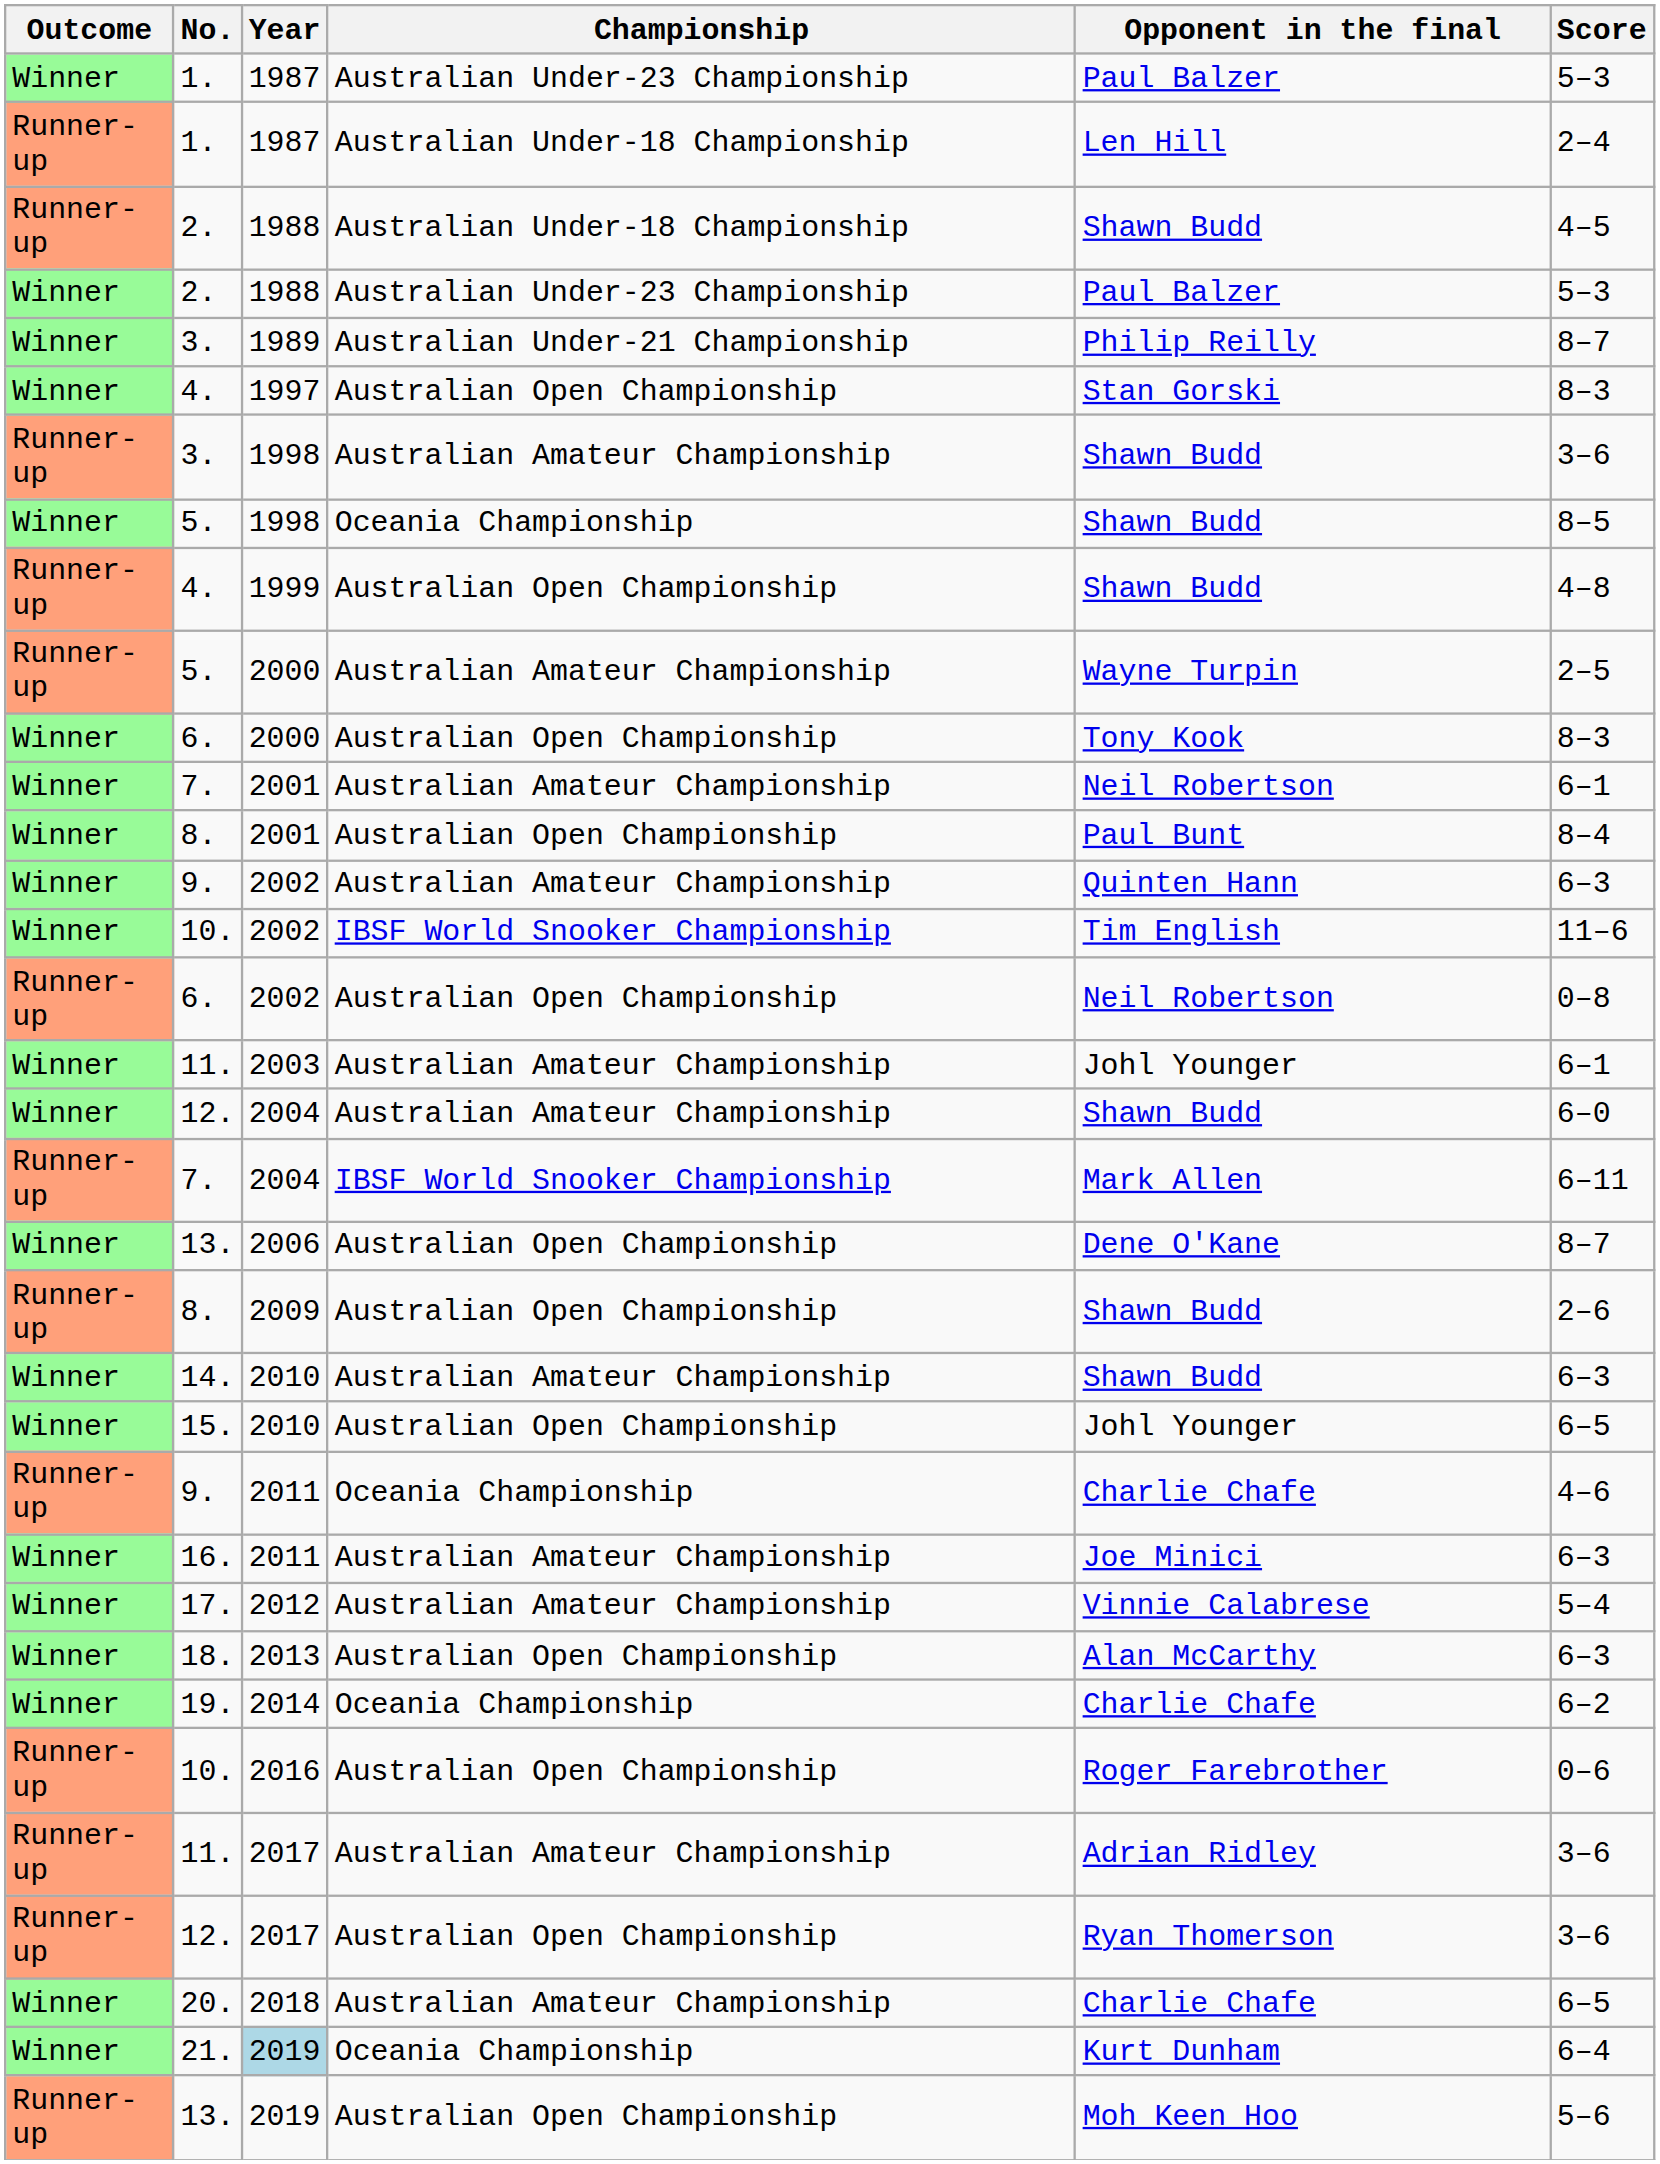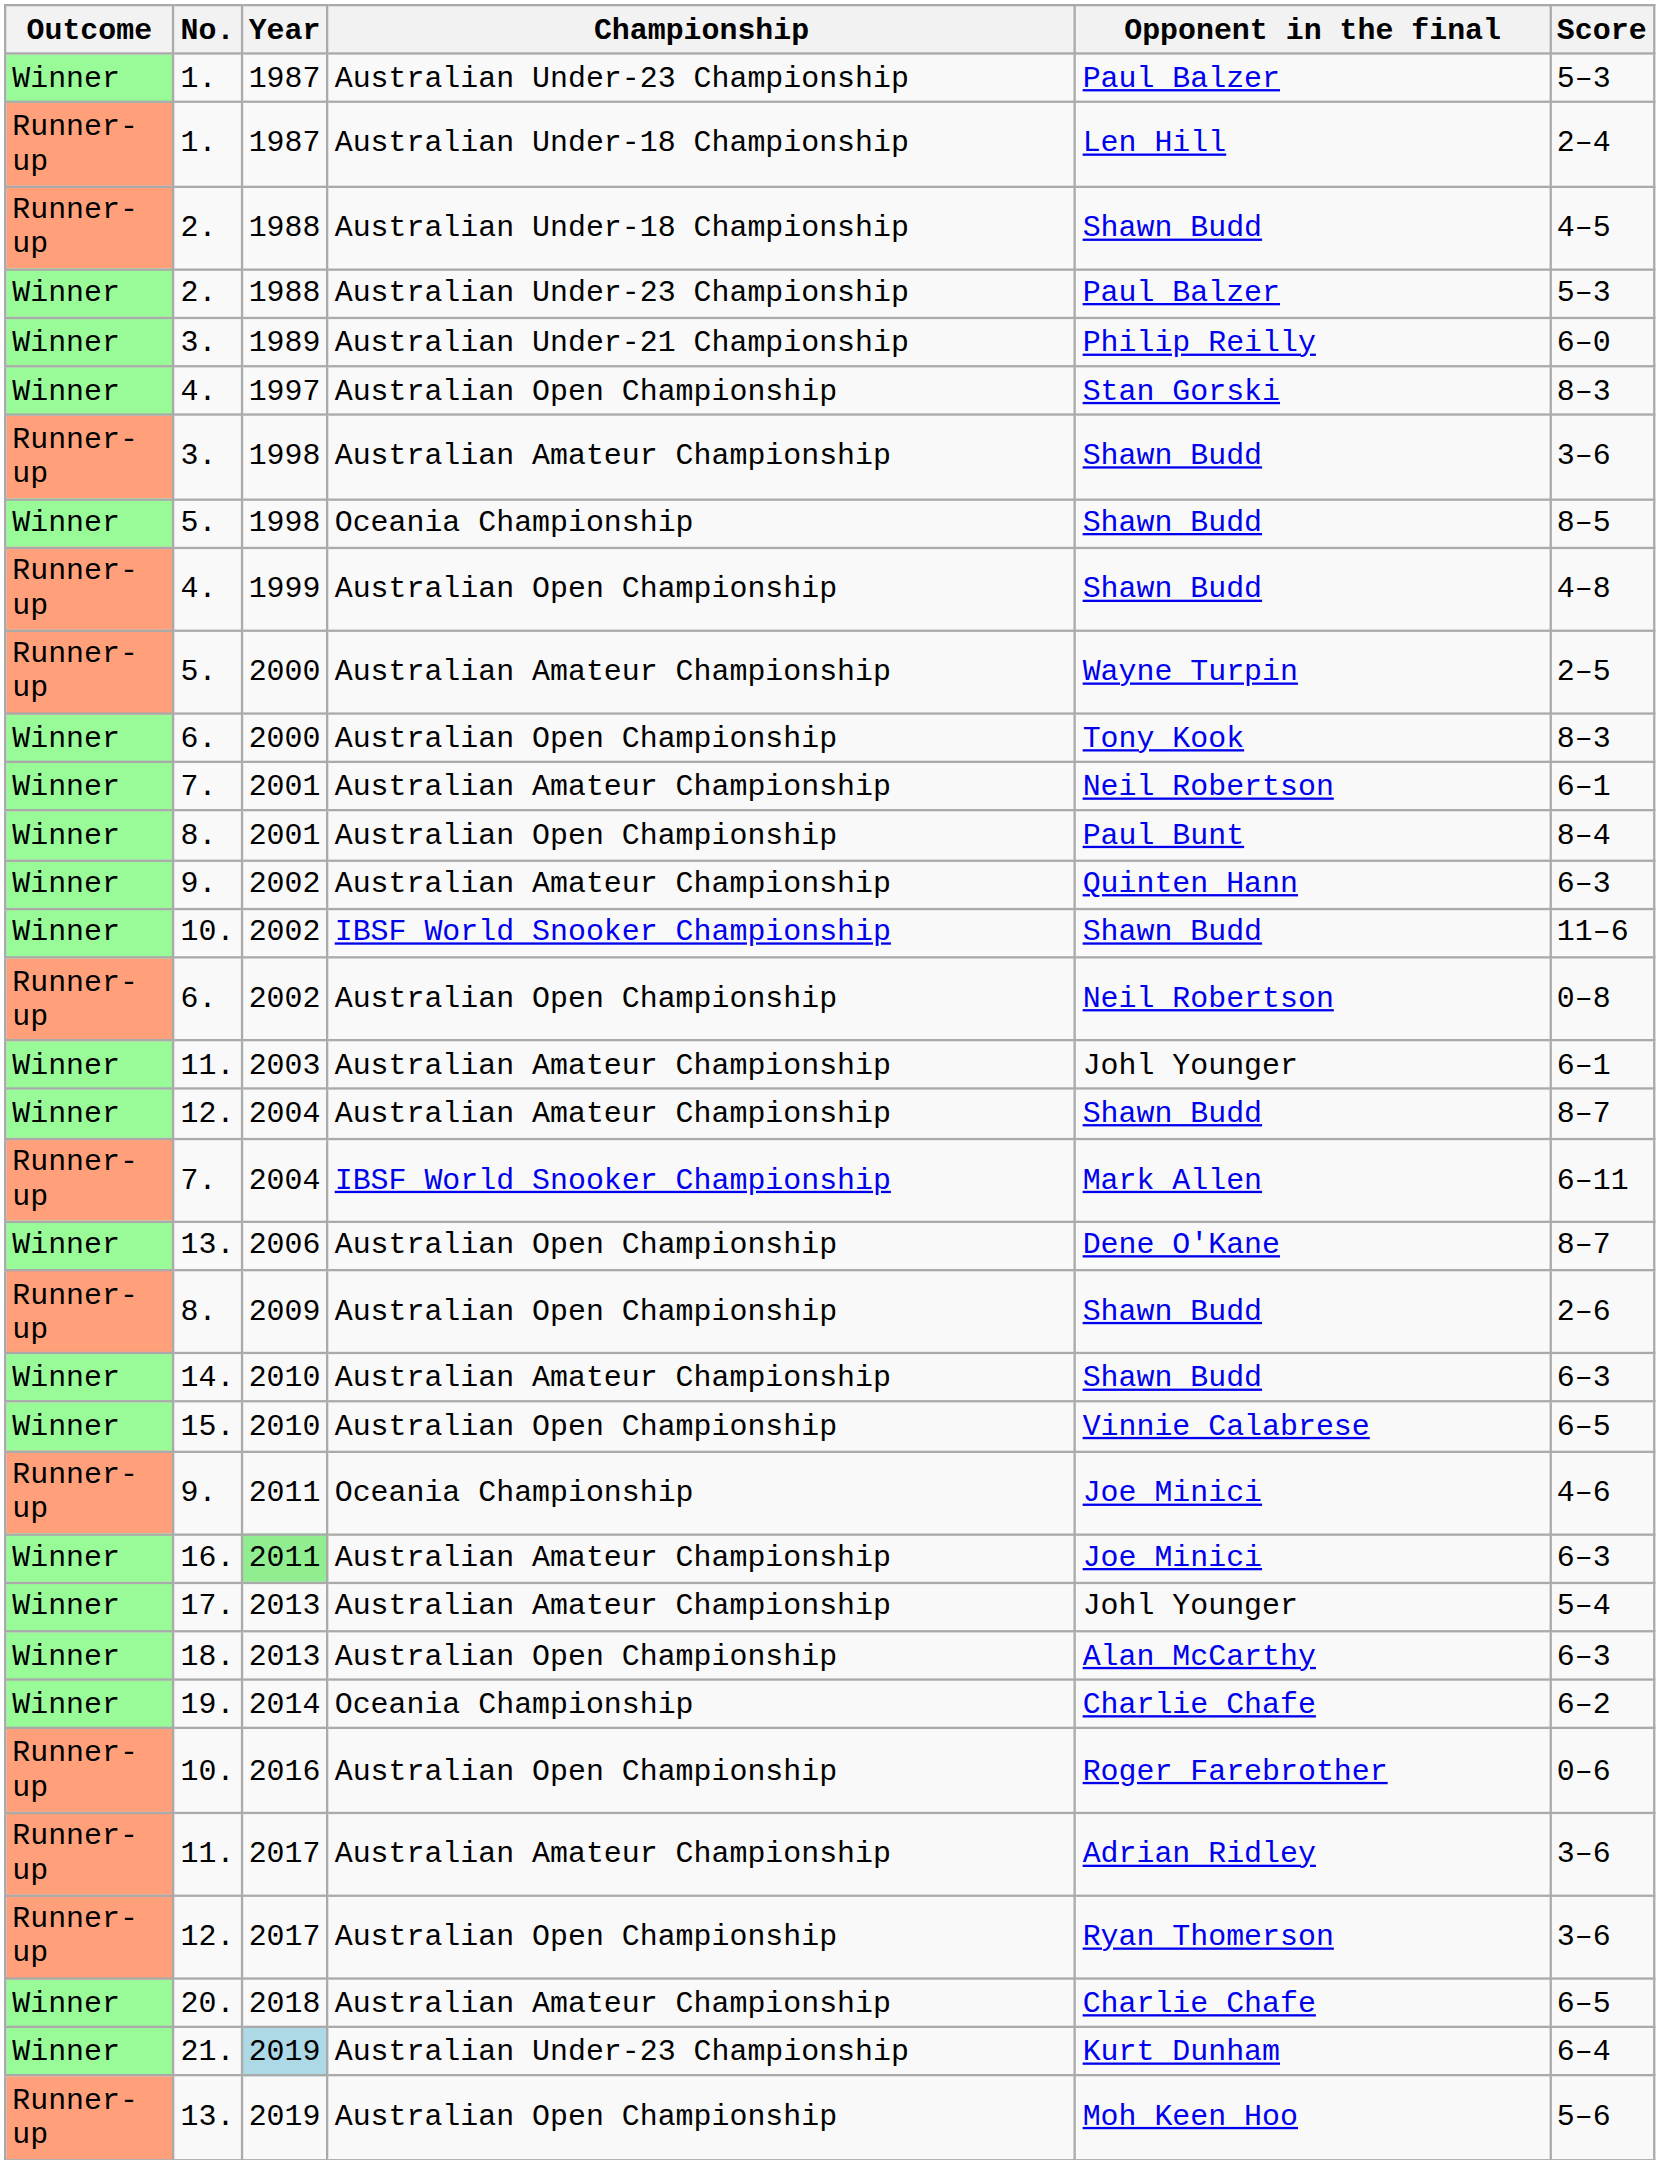 <table class="sortable wikitable">
 <tr>
 <th width="67">Outcome</th>
 <th width="20">No.</th>
 <th width="30">Year</th>
 <th width="319">Championship</th>
 <th width="200">Opponent in the final</th>
 <th width="30">Score</th>
 </tr>
 <tr>
 <td style="background:#98fb98;">Winner</td>
 <td>1.</td>
 <td>1987</td>
 <td>Australian Under-23 Championship</td>
 <td> <a href='#'>Paul Balzer</a></td>
 <td>5–3</td>
 </tr>
 <tr>
 <td style="background:#ffa07a;">Runner-up</td>
 <td>1.</td>
 <td>1987</td>
 <td>Australian Under-18 Championship</td>
 <td> <a href='#'>Len Hill</a></td>
 <td>2–4</td>
 </tr>
 <tr>
 <td style="background:#ffa07a;">Runner-up</td>
 <td>2.</td>
 <td>1988</td>
 <td>Australian Under-18 Championship</td>
 <td> <a href='#'>Shawn Budd</a></td>
 <td>4–5</td>
 </tr>
 <tr>
 <td style="background:#98fb98;">Winner</td>
 <td>2.</td>
 <td>1988</td>
 <td>Australian Under-23 Championship</td>
 <td> <a href='#'>Paul Balzer</a></td>
 <td>5–3</td>
 </tr>
 <tr>
 <td style="background:#98fb98;">Winner</td>
 <td>3.</td>
 <td>1989</td>
 <td>Australian Under-21 Championship</td>
 <td> <a href='#'>Philip Reilly</a></td>
-<td>8–7</td>
+<td>6–0</td>
 </tr>
 <tr>
 <td style="background:#98fb98;">Winner</td>
 <td>4.</td>
 <td>1997</td>
 <td>Australian Open Championship</td>
 <td> <a href='#'>Stan Gorski</a></td>
 <td>8–3</td>
 </tr>
 <tr>
 <td style="background:#ffa07a;">Runner-up</td>
 <td>3.</td>
 <td>1998</td>
 <td>Australian Amateur Championship</td>
 <td> <a href='#'>Shawn Budd</a></td>
 <td>3–6</td>
 </tr>
 <tr>
 <td style="background:#98fb98;">Winner</td>
 <td>5.</td>
 <td>1998</td>
 <td>Oceania Championship</td>
 <td> <a href='#'>Shawn Budd</a></td>
 <td>8–5</td>
 </tr>
 <tr>
 <td style="background:#ffa07a;">Runner-up</td>
 <td>4.</td>
 <td>1999</td>
 <td>Australian Open Championship</td>
 <td> <a href='#'>Shawn Budd</a></td>
 <td>4–8</td>
 </tr>
 <tr>
 <td style="background:#ffa07a;">Runner-up</td>
 <td>5.</td>
 <td>2000</td>
 <td>Australian Amateur Championship</td>
 <td> <a href='#'>Wayne Turpin</a></td>
 <td>2–5</td>
 </tr>
 <tr>
 <td style="background:#98fb98;">Winner</td>
 <td>6.</td>
 <td>2000</td>
 <td>Australian Open Championship</td>
 <td> <a href='#'>Tony Kook</a></td>
 <td>8–3</td>
 </tr>
 <tr>
 <td style="background:#98fb98;">Winner</td>
 <td>7.</td>
 <td>2001</td>
 <td>Australian Amateur Championship</td>
 <td> <a href='#'>Neil Robertson</a></td>
 <td>6–1</td>
 </tr>
 <tr>
 <td style="background:#98fb98;">Winner</td>
 <td>8.</td>
 <td>2001</td>
 <td>Australian Open Championship</td>
 <td> <a href='#'>Paul Bunt</a></td>
 <td>8–4</td>
 </tr>
 <tr>
 <td style="background:#98fb98;">Winner</td>
 <td>9.</td>
 <td>2002</td>
 <td>Australian Amateur Championship</td>
 <td> <a href='#'>Quinten Hann</a></td>
 <td>6–3</td>
 </tr>
 <tr>
 <td style="background:#98fb98;">Winner</td>
 <td>10.</td>
 <td>2002</td>
 <td><a href='#'>IBSF World Snooker Championship</a></td>
-<td> <a href='#'>Tim English</a></td>
+<td> <a href='#'>Shawn Budd</a></td>
 <td>11–6</td>
 </tr>
 <tr>
 <td style="background:#ffa07a;">Runner-up</td>
 <td>6.</td>
 <td>2002</td>
 <td>Australian Open Championship</td>
 <td> <a href='#'>Neil Robertson</a></td>
 <td>0–8</td>
 </tr>
 <tr>
 <td style="background:#98fb98;">Winner</td>
 <td>11.</td>
 <td>2003</td>
 <td>Australian Amateur Championship</td>
 <td> Johl Younger</td>
 <td>6–1</td>
 </tr>
 <tr>
 <td style="background:#98fb98;">Winner</td>
 <td>12.</td>
 <td>2004</td>
 <td>Australian Amateur Championship</td>
 <td> <a href='#'>Shawn Budd</a></td>
-<td>6–0</td>
+<td>8–7</td>
 </tr>
 <tr>
 <td style="background:#ffa07a;">Runner-up</td>
 <td>7.</td>
 <td>2004</td>
 <td><a href='#'>IBSF World Snooker Championship</a></td>
 <td> <a href='#'>Mark Allen</a></td>
 <td>6–11</td>
 </tr>
 <tr>
 <td style="background:#98fb98;">Winner</td>
 <td>13.</td>
 <td>2006</td>
 <td>Australian Open Championship</td>
 <td> <a href='#'>Dene O'Kane</a></td>
 <td>8–7</td>
 </tr>
 <tr>
 <td style="background:#ffa07a;">Runner-up</td>
 <td>8.</td>
 <td>2009</td>
 <td>Australian Open Championship</td>
 <td> <a href='#'>Shawn Budd</a></td>
 <td>2–6</td>
 </tr>
 <tr>
 <td style="background:#98fb98;">Winner</td>
 <td>14.</td>
 <td>2010</td>
 <td>Australian Amateur Championship</td>
 <td> <a href='#'>Shawn Budd</a></td>
 <td>6–3</td>
 </tr>
 <tr>
 <td style="background:#98fb98;">Winner</td>
 <td>15.</td>
 <td>2010</td>
 <td>Australian Open Championship</td>
-<td> Johl Younger</td>
+<td> <a href='#'>Vinnie Calabrese</a></td>
 <td>6–5</td>
 </tr>
 <tr>
 <td style="background:#ffa07a;">Runner-up</td>
 <td>9.</td>
 <td>2011</td>
 <td>Oceania Championship</td>
-<td> <a href='#'>Charlie Chafe</a></td>
+<td> <a href='#'>Joe Minici</a></td>
 <td>4–6</td>
 </tr>
 <tr>
 <td style="background:#98fb98;">Winner</td>
 <td>16.</td>
-<td>2011</td>
+<td style="background: lightgreen;">2011</td>
 <td>Australian Amateur Championship</td>
 <td> <a href='#'>Joe Minici</a></td>
 <td>6–3</td>
 </tr>
 <tr>
 <td style="background:#98fb98;">Winner</td>
 <td>17.</td>
-<td>2012</td>
+<td>2013</td>
 <td>Australian Amateur Championship</td>
-<td> <a href='#'>Vinnie Calabrese</a></td>
+<td> Johl Younger</td>
 <td>5–4</td>
 </tr>
 <tr>
 <td style="background:#98fb98;">Winner</td>
 <td>18.</td>
 <td>2013</td>
 <td>Australian Open Championship</td>
 <td> <a href='#'>Alan McCarthy</a></td>
 <td>6–3</td>
 </tr>
 <tr>
 <td style="background:#98fb98;">Winner</td>
 <td>19.</td>
 <td>2014</td>
 <td>Oceania Championship</td>
 <td> <a href='#'>Charlie Chafe</a></td>
 <td>6–2</td>
 </tr>
 <tr>
 <td style="background:#ffa07a;">Runner-up</td>
 <td>10.</td>
 <td>2016</td>
 <td>Australian Open Championship</td>
 <td> <a href='#'>Roger Farebrother</a></td>
 <td>0–6</td>
 </tr>
 <tr>
 <td style="background:#ffa07a;">Runner-up</td>
 <td>11.</td>
 <td>2017</td>
 <td>Australian Amateur Championship</td>
 <td> <a href='#'>Adrian Ridley</a></td>
 <td>3–6</td>
 </tr>
 <tr>
 <td style="background:#ffa07a;">Runner-up</td>
 <td>12.</td>
 <td>2017</td>
 <td>Australian Open Championship</td>
 <td> <a href='#'>Ryan Thomerson</a></td>
 <td>3–6</td>
 </tr>
 <tr>
 <td style="background:#98fb98;">Winner</td>
 <td>20.</td>
 <td>2018</td>
 <td>Australian Amateur Championship</td>
 <td> <a href='#'>Charlie Chafe</a></td>
 <td>6–5</td>
 </tr>
 <tr>
 <td style="background:#98fb98;">Winner</td>
 <td>21.</td>
 <td style="background: lightblue;">2019</td>
-<td>Oceania Championship</td>
+<td>Australian Under-23 Championship</td>
 <td> <a href='#'>Kurt Dunham</a></td>
 <td>6–4</td>
 </tr>
 <tr>
 <td style="background:#ffa07a;">Runner-up</td>
 <td>13.</td>
 <td>2019</td>
 <td>Australian Open Championship</td>
 <td> <a href='#'>Moh Keen Hoo</a></td>
 <td>5–6</td>
 </tr>
 </table>
